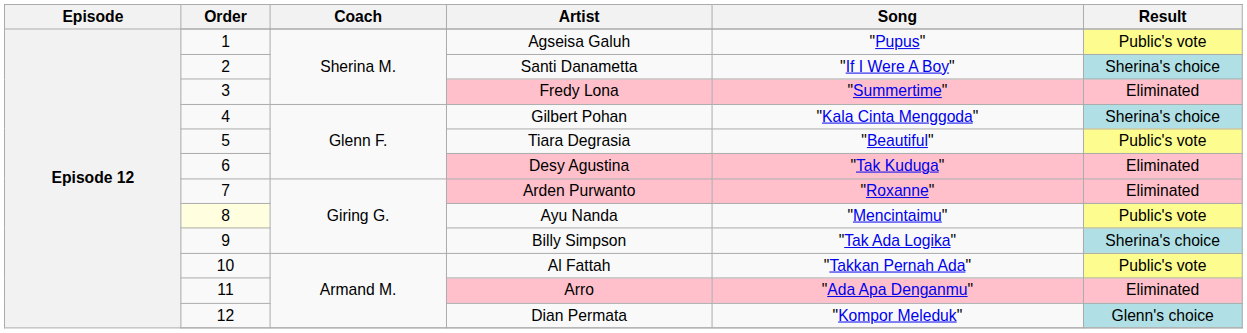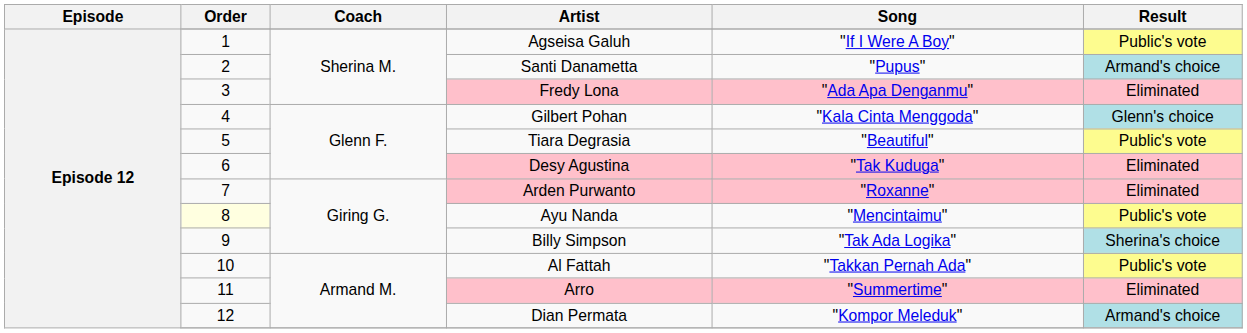 <table class="wikitable" style="text-align:center; width:100%;">
 <tr>
 <th style="width:10%;">Episode</th>
 <th style="width:5%;">Order</th>
 <th style="width:10%;">Coach</th>
 <th style="width:15%;">Artist</th>
 <th style="width:21%;">Song</th>
 <th style="width:09%;">Result</th>
 </tr>
 <tr>
 <th rowspan="15" scope="row">Episode 12<br><small></small></th>
 </tr>
 <tr>
 <td>1</td>
 <td rowspan="3">Sherina M.</td>
 <td>Agseisa Galuh</td>
-<td>"<a href='#'>Pupus</a>"</td>
+<td>"<a href='#'>If I Were A Boy</a>"</td>
 <td style="background:#fdfc8f;">Public's vote</td>
 </tr>
 <tr>
 <td>2</td>
 <td>Santi Danametta</td>
-<td>"<a href='#'>If I Were A Boy</a>"</td>
-<td style="background:#B0E0E6;">Sherina's choice</td>
+<td>"<a href='#'>Pupus</a>"</td>
+<td style="background:#B0E0E6;">Armand's choice</td>
 </tr>
 <tr>
 <td>3</td>
 <td style="background:pink;">Fredy Lona</td>
-<td style="background:pink;">"<a href='#'>Summertime</a>"</td>
+<td style="background:pink;">"<a href='#'>Ada Apa Denganmu</a>"</td>
 <td style="background:pink;">Eliminated</td>
 </tr>
 <tr>
 <td>4</td>
 <td rowspan="3">Glenn F.</td>
 <td>Gilbert Pohan</td>
 <td>"<a href='#'>Kala Cinta Menggoda</a>"</td>
-<td style="background:#B0E0E6;">Sherina's choice</td>
+<td style="background:#B0E0E6;">Glenn's choice</td>
 </tr>
 <tr>
 <td>5</td>
 <td>Tiara Degrasia</td>
 <td>"<a href='#'>Beautiful</a>"</td>
 <td style="background:#fdfc8f;">Public's vote</td>
 </tr>
 <tr>
 <td>6</td>
 <td style="background:pink;">Desy Agustina</td>
 <td style="background:pink;">"<a href='#'>Tak Kuduga</a>"</td>
 <td style="background:pink;">Eliminated</td>
 </tr>
 <tr>
 <td>7</td>
 <td rowspan="3">Giring G.</td>
 <td style="background:pink;">Arden Purwanto</td>
 <td style="background:pink;">"<a href='#'>Roxanne</a>"</td>
 <td style="background:pink;">Eliminated</td>
 </tr>
 <tr>
 <td style="background: lightyellow;">8</td>
 <td>Ayu Nanda</td>
 <td>"<a href='#'>Mencintaimu</a>"</td>
 <td style="background:#fdfc8f;">Public's vote</td>
 </tr>
 <tr>
 <td>9</td>
 <td>Billy Simpson</td>
 <td>"<a href='#'>Tak Ada Logika</a>"</td>
 <td style="background:#B0E0E6;">Sherina's choice</td>
 </tr>
 <tr>
 <td>10</td>
 <td rowspan="3">Armand M.</td>
 <td>Al Fattah</td>
 <td>"<a href='#'>Takkan Pernah Ada</a>"</td>
 <td style="background:#fdfc8f;">Public's vote</td>
 </tr>
 <tr>
 <td>11</td>
 <td style="background:pink;">Arro</td>
-<td style="background:pink;">"<a href='#'>Ada Apa Denganmu</a>"</td>
+<td style="background:pink;">"<a href='#'>Summertime</a>"</td>
 <td style="background:pink;">Eliminated</td>
 </tr>
 <tr>
 <td>12</td>
 <td>Dian Permata</td>
 <td>"<a href='#'>Kompor Meleduk</a>"</td>
-<td style="background:#B0E0E6;">Glenn's choice</td>
+<td style="background:#B0E0E6;">Armand's choice</td>
 </tr>
 <tr>
 </tr>
 </table>
